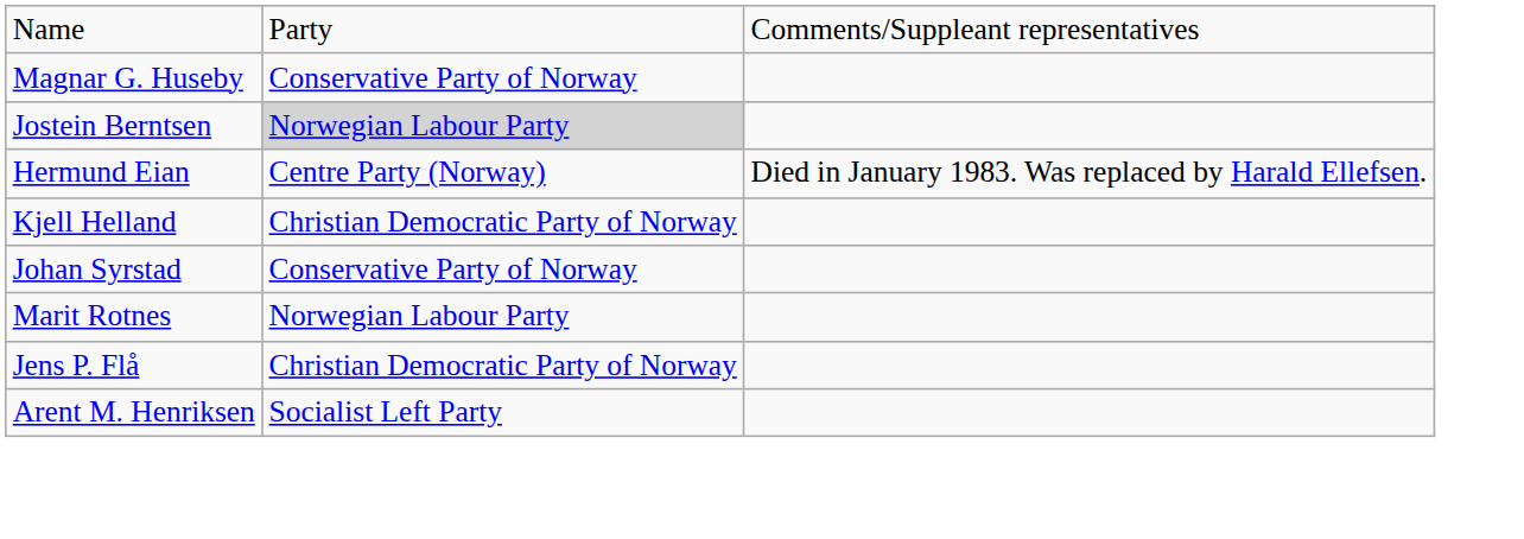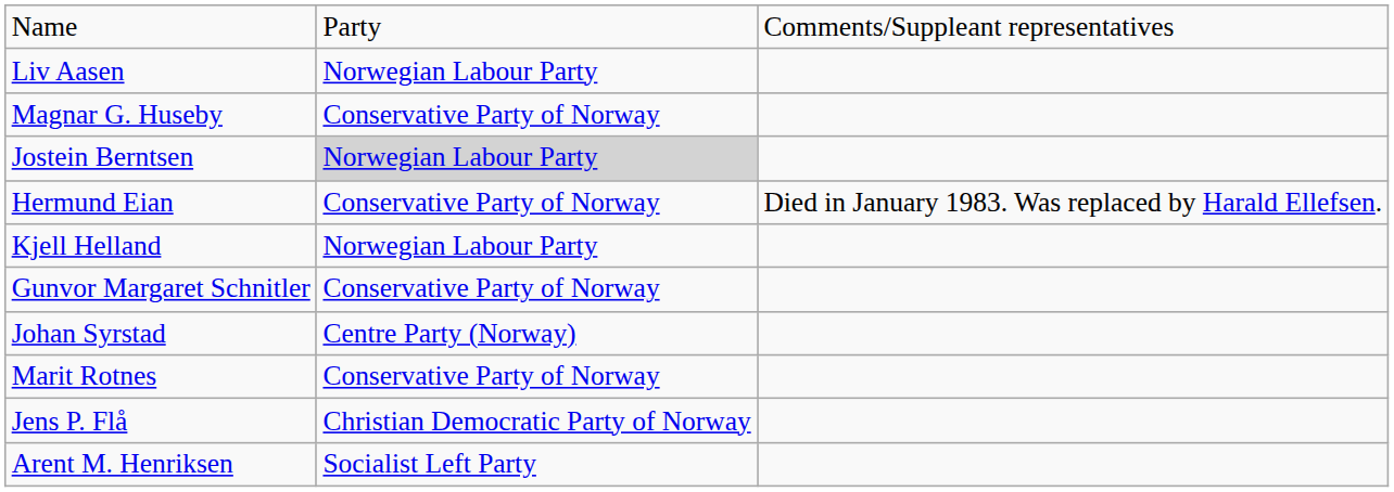 <table class="wikitable">
 <tr>
 <td>Name</td>
 <td>Party</td>
 <td>Comments/Suppleant representatives</td>
+</tr>
+<tr>
+<td><a href='#'>Liv Aasen</a></td>
+<td><a href='#'>Norwegian Labour Party</a></td>
+<td></td>
 </tr>
 <tr>
 <td><a href='#'>Magnar G. Huseby</a></td>
 <td><a href='#'>Conservative Party of Norway</a></td>
 <td></td>
 </tr>
 <tr>
 <td><a href='#'>Jostein Berntsen</a></td>
 <td style="background: lightgrey;"><a href='#'>Norwegian Labour Party</a></td>
 <td></td>
 </tr>
 <tr>
 <td><a href='#'>Hermund Eian</a></td>
-<td><a href='#'>Centre Party (Norway)</a></td>
+<td><a href='#'>Conservative Party of Norway</a></td>
 <td>Died in January 1983. Was replaced by <a href='#'>Harald Ellefsen</a>.</td>
 </tr>
 <tr>
 <td><a href='#'>Kjell Helland</a></td>
-<td><a href='#'>Christian Democratic Party of Norway</a></td>
+<td><a href='#'>Norwegian Labour Party</a></td>
+<td></td>
+</tr>
+<tr>
+<td><a href='#'>Gunvor Margaret Schnitler</a></td>
+<td><a href='#'>Conservative Party of Norway</a></td>
 <td></td>
 </tr>
 <tr>
 <td><a href='#'>Johan Syrstad</a></td>
-<td><a href='#'>Conservative Party of Norway</a></td>
+<td><a href='#'>Centre Party (Norway)</a></td>
 <td></td>
 </tr>
 <tr>
 <td><a href='#'>Marit Rotnes</a></td>
-<td><a href='#'>Norwegian Labour Party</a></td>
+<td><a href='#'>Conservative Party of Norway</a></td>
 <td></td>
 </tr>
 <tr>
 <td><a href='#'>Jens P. Flå</a></td>
 <td><a href='#'>Christian Democratic Party of Norway</a></td>
 <td></td>
 </tr>
 <tr>
 <td><a href='#'>Arent M. Henriksen</a></td>
 <td><a href='#'>Socialist Left Party</a></td>
 <td></td>
 </tr>
 </table>
